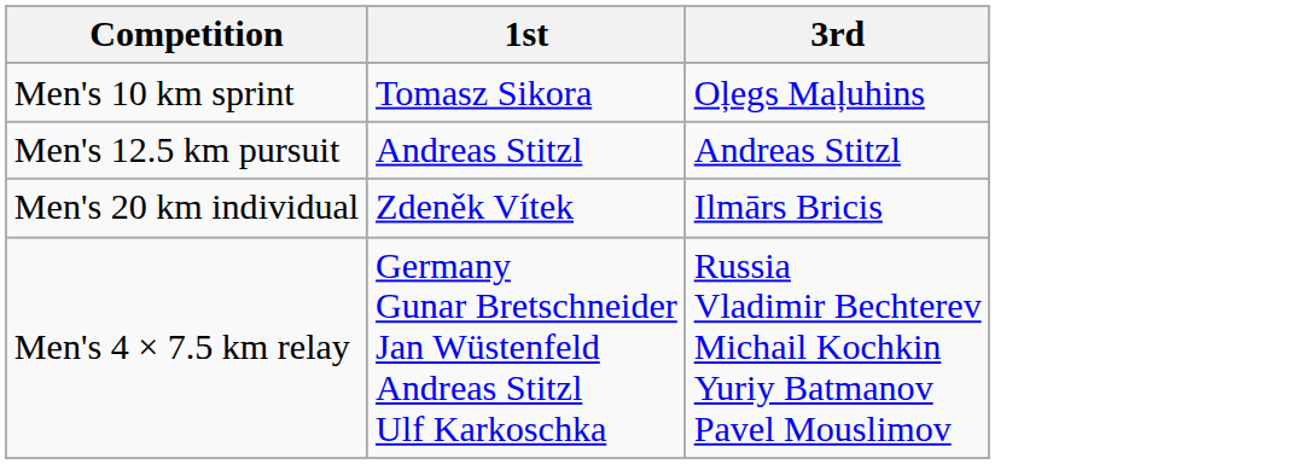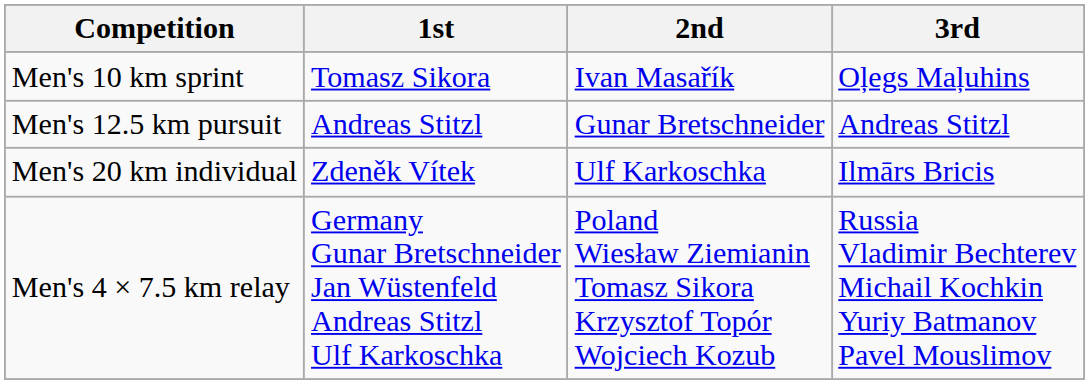 <table class="wikitable">
 <tr>
 <th>Competition</th>
 <th>1st</th>
+<th>2nd</th>
 <th>3rd</th>
 </tr>
 <tr>
 <td>Men's 10 km sprint</td>
 <td> <a href='#'>Tomasz Sikora</a></td>
+<td> <a href='#'>Ivan Masařík</a></td>
 <td> <a href='#'>Oļegs Maļuhins</a></td>
 </tr>
 <tr>
 <td>Men's 12.5 km pursuit</td>
 <td> <a href='#'>Andreas Stitzl</a></td>
+<td> <a href='#'>Gunar Bretschneider</a></td>
 <td> <a href='#'>Andreas Stitzl</a></td>
 </tr>
 <tr>
 <td>Men's 20 km individual</td>
 <td> <a href='#'>Zdeněk Vítek</a></td>
+<td> <a href='#'>Ulf Karkoschka</a></td>
 <td> <a href='#'>Ilmārs Bricis</a></td>
 </tr>
 <tr>
 <td>Men's 4 × 7.5 km relay</td>
 <td> <a href='#'>Germany</a><br><a href='#'>Gunar Bretschneider</a><br><a href='#'>Jan Wüstenfeld</a><br><a href='#'>Andreas Stitzl</a><br><a href='#'>Ulf Karkoschka</a></td>
+<td> <a href='#'>Poland</a><br><a href='#'>Wiesław Ziemianin</a><br><a href='#'>Tomasz Sikora</a><br><a href='#'>Krzysztof Topór</a><br><a href='#'>Wojciech Kozub</a></td>
 <td> <a href='#'>Russia</a><br><a href='#'>Vladimir Bechterev</a><br><a href='#'>Michail Kochkin</a><br><a href='#'>Yuriy Batmanov</a><br><a href='#'>Pavel Mouslimov</a></td>
 </tr>
 </table>
